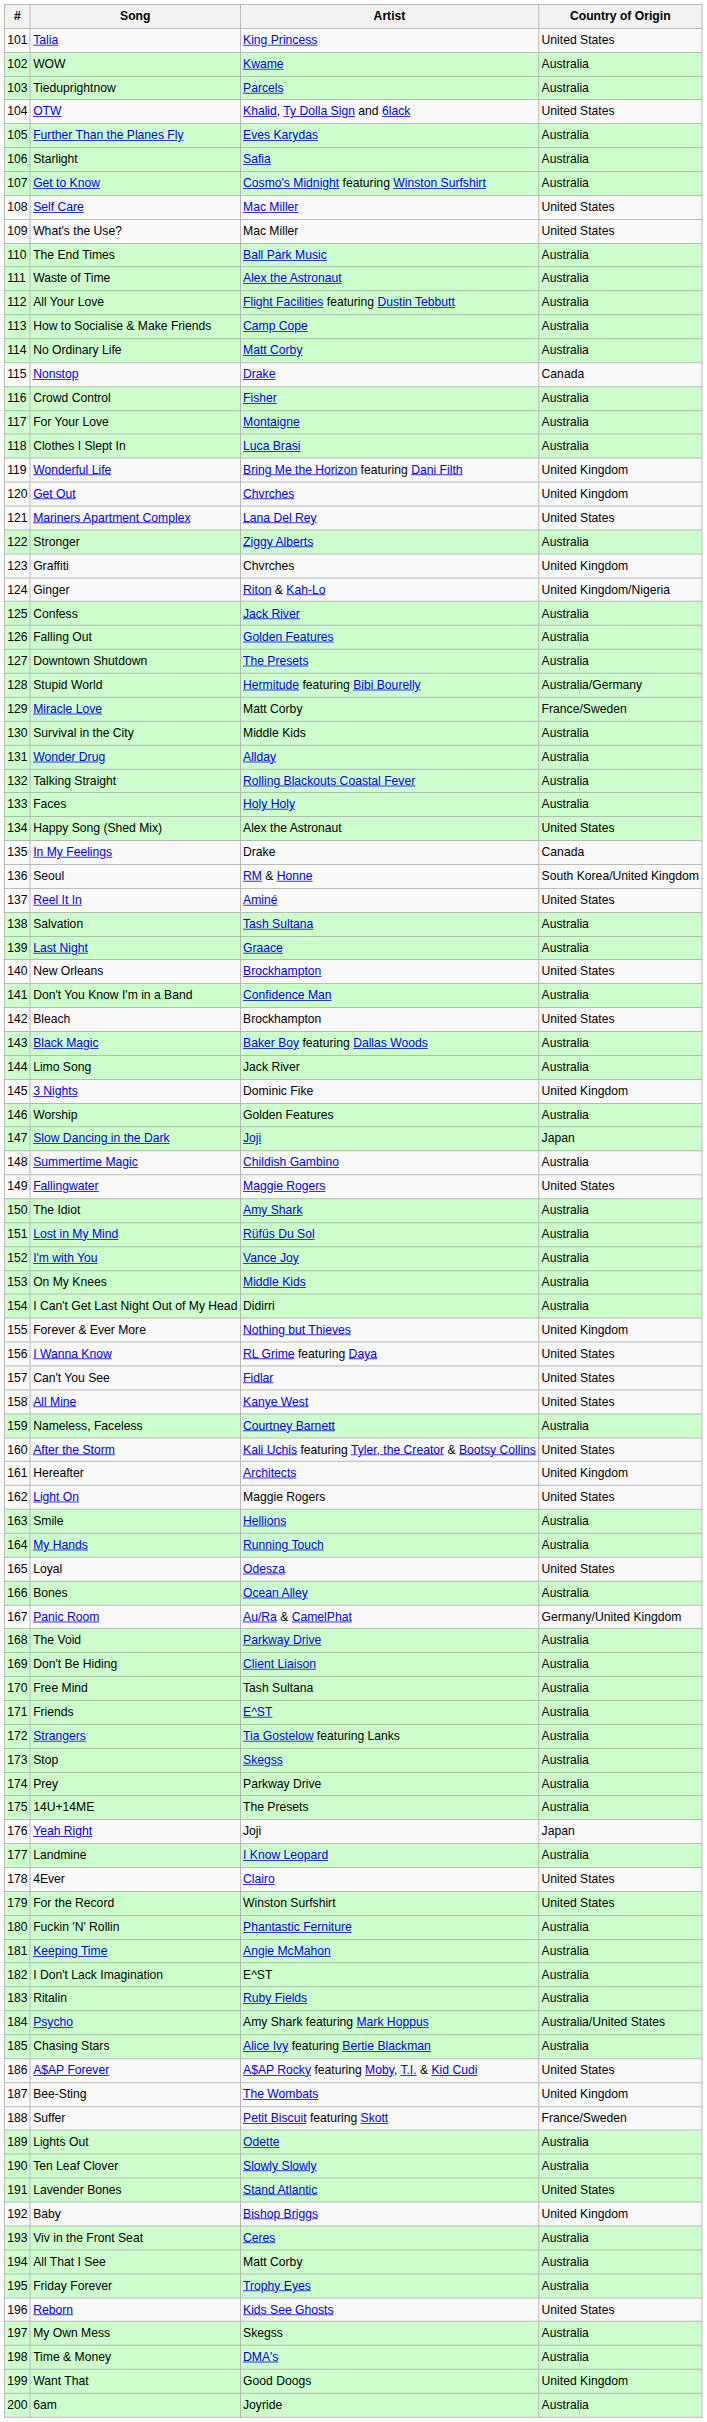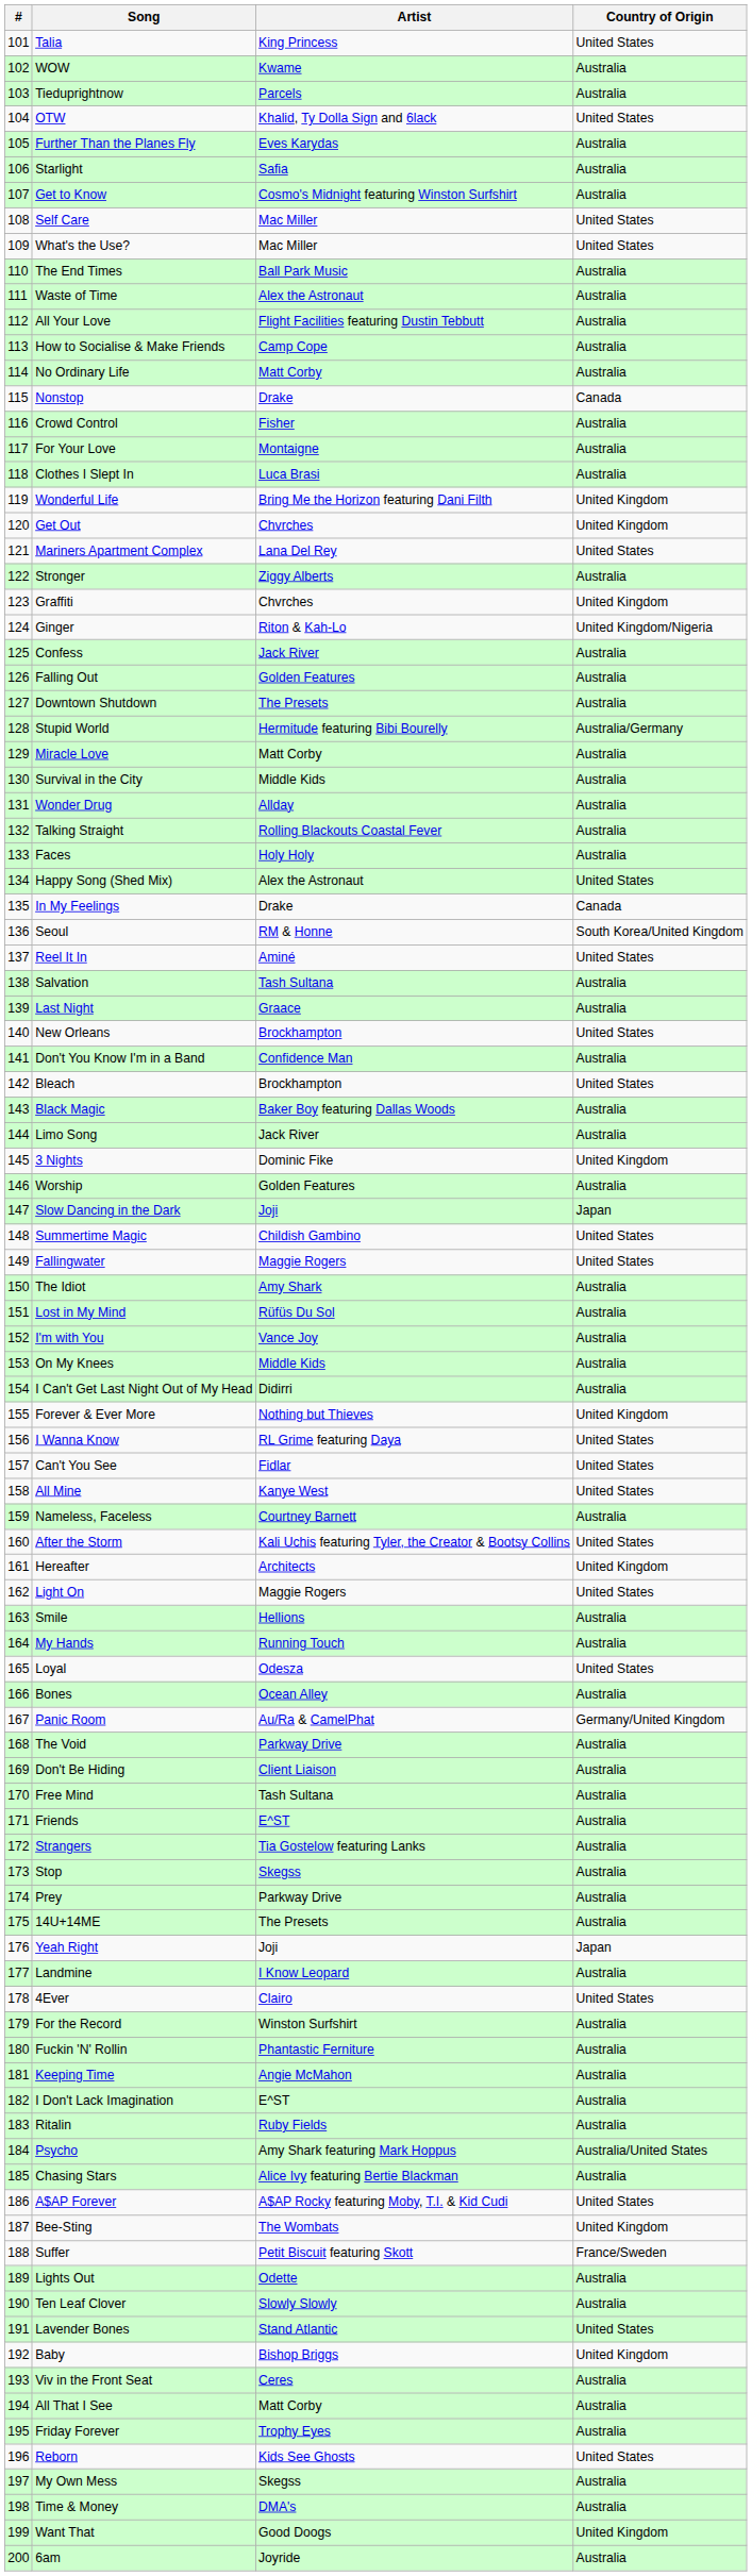 <table class="wikitable sortable mw-collapsible mw-collapsed" style="font-size:0.95em;line-height:1.5em;">
 <tr>
 <th>#</th>
 <th>Song</th>
 <th>Artist</th>
 <th>Country of Origin</th>
 </tr>
 <tr>
 <td>101</td>
 <td><a href='#'>Talia</a></td>
 <td><a href='#'>King Princess</a></td>
 <td>United States</td>
 </tr>
 <tr style="background-color: #ccffcc">
 <td>102</td>
 <td>WOW</td>
 <td><a href='#'>Kwame</a></td>
 <td>Australia</td>
 </tr>
 <tr style="background-color: #ccffcc">
 <td>103</td>
 <td>Tieduprightnow</td>
 <td><a href='#'>Parcels</a></td>
 <td>Australia</td>
 </tr>
 <tr>
 <td>104</td>
 <td><a href='#'>OTW</a></td>
 <td><a href='#'>Khalid</a>, <a href='#'>Ty Dolla Sign</a> and <a href='#'>6lack</a></td>
 <td>United States</td>
 </tr>
 <tr style="background-color: #ccffcc">
 <td>105</td>
 <td><a href='#'>Further Than the Planes Fly</a></td>
 <td><a href='#'>Eves Karydas</a></td>
 <td>Australia</td>
 </tr>
 <tr style="background-color: #ccffcc">
 <td>106</td>
 <td>Starlight</td>
 <td><a href='#'>Safia</a></td>
 <td>Australia</td>
 </tr>
 <tr style="background-color: #ccffcc">
 <td>107</td>
 <td><a href='#'>Get to Know</a></td>
 <td><a href='#'>Cosmo's Midnight</a> featuring <a href='#'>Winston Surfshirt</a></td>
 <td>Australia</td>
 </tr>
 <tr>
 <td>108</td>
 <td><a href='#'>Self Care</a></td>
 <td><a href='#'>Mac Miller</a></td>
 <td>United States</td>
 </tr>
 <tr>
 <td>109</td>
 <td>What's the Use?</td>
 <td>Mac Miller</td>
 <td>United States</td>
 </tr>
 <tr style="background-color: #ccffcc">
 <td>110</td>
 <td>The End Times</td>
 <td><a href='#'>Ball Park Music</a></td>
 <td>Australia</td>
 </tr>
 <tr style="background-color: #ccffcc">
 <td>111</td>
 <td>Waste of Time</td>
 <td><a href='#'>Alex the Astronaut</a></td>
 <td>Australia</td>
 </tr>
 <tr style="background-color: #ccffcc">
 <td>112</td>
 <td>All Your Love</td>
 <td><a href='#'>Flight Facilities</a> featuring <a href='#'>Dustin Tebbutt</a></td>
 <td>Australia</td>
 </tr>
 <tr style="background-color: #ccffcc">
 <td>113</td>
 <td>How to Socialise & Make Friends</td>
 <td><a href='#'>Camp Cope</a></td>
 <td>Australia</td>
 </tr>
 <tr style="background-color: #ccffcc">
 <td>114</td>
 <td>No Ordinary Life</td>
 <td><a href='#'>Matt Corby</a></td>
 <td>Australia</td>
 </tr>
 <tr>
 <td>115</td>
 <td><a href='#'>Nonstop</a></td>
 <td><a href='#'>Drake</a></td>
 <td>Canada</td>
 </tr>
 <tr style="background-color: #ccffcc">
 <td>116</td>
 <td>Crowd Control</td>
 <td><a href='#'>Fisher</a></td>
 <td>Australia</td>
 </tr>
 <tr style="background-color: #ccffcc">
 <td>117</td>
 <td>For Your Love</td>
 <td><a href='#'>Montaigne</a></td>
 <td>Australia</td>
 </tr>
 <tr style="background-color: #ccffcc">
 <td>118</td>
 <td>Clothes I Slept In</td>
 <td><a href='#'>Luca Brasi</a></td>
 <td>Australia</td>
 </tr>
 <tr>
 <td>119</td>
 <td><a href='#'>Wonderful Life</a></td>
 <td><a href='#'>Bring Me the Horizon</a> featuring <a href='#'>Dani Filth</a></td>
 <td>United Kingdom</td>
 </tr>
 <tr>
 <td>120</td>
 <td><a href='#'>Get Out</a></td>
 <td><a href='#'>Chvrches</a></td>
 <td>United Kingdom</td>
 </tr>
 <tr>
 <td>121</td>
 <td><a href='#'>Mariners Apartment Complex</a></td>
 <td><a href='#'>Lana Del Rey</a></td>
 <td>United States</td>
 </tr>
 <tr style="background-color: #ccffcc">
 <td>122</td>
 <td>Stronger</td>
 <td><a href='#'>Ziggy Alberts</a></td>
 <td>Australia</td>
 </tr>
 <tr>
 <td>123</td>
 <td>Graffiti</td>
 <td>Chvrches</td>
 <td>United Kingdom</td>
 </tr>
 <tr>
 <td>124</td>
 <td>Ginger</td>
 <td><a href='#'>Riton</a> & <a href='#'>Kah-Lo</a></td>
 <td>United Kingdom/Nigeria</td>
 </tr>
 <tr style="background-color: #ccffcc">
 <td>125</td>
 <td>Confess</td>
 <td><a href='#'>Jack River</a></td>
 <td>Australia</td>
 </tr>
 <tr style="background-color: #ccffcc">
 <td>126</td>
 <td>Falling Out</td>
 <td><a href='#'>Golden Features</a></td>
 <td>Australia</td>
 </tr>
 <tr style="background-color: #ccffcc">
 <td>127</td>
 <td>Downtown Shutdown</td>
 <td><a href='#'>The Presets</a></td>
 <td>Australia</td>
 </tr>
 <tr style="background-color: #ccffcc">
 <td>128</td>
 <td>Stupid World</td>
 <td><a href='#'>Hermitude</a> featuring <a href='#'>Bibi Bourelly</a></td>
 <td>Australia/Germany</td>
 </tr>
 <tr style="background-color: #ccffcc">
 <td>129</td>
 <td><a href='#'>Miracle Love</a></td>
 <td>Matt Corby</td>
-<td>France/Sweden</td>
+<td>Australia</td>
 </tr>
 <tr style="background-color: #ccffcc">
 <td>130</td>
 <td>Survival in the City</td>
 <td>Middle Kids</td>
 <td>Australia</td>
 </tr>
 <tr style="background-color: #ccffcc">
 <td>131</td>
 <td><a href='#'>Wonder Drug</a></td>
 <td><a href='#'>Allday</a></td>
 <td>Australia</td>
 </tr>
 <tr style="background-color: #ccffcc">
 <td>132</td>
 <td>Talking Straight</td>
 <td><a href='#'>Rolling Blackouts Coastal Fever</a></td>
 <td>Australia</td>
 </tr>
 <tr style="background-color: #ccffcc">
 <td>133</td>
 <td>Faces</td>
 <td><a href='#'>Holy Holy</a></td>
 <td>Australia</td>
 </tr>
 <tr style="background-color: #ccffcc">
 <td>134</td>
 <td>Happy Song (Shed Mix)</td>
 <td>Alex the Astronaut</td>
 <td>United States</td>
 </tr>
 <tr>
 <td>135</td>
 <td><a href='#'>In My Feelings</a></td>
 <td>Drake</td>
 <td>Canada</td>
 </tr>
 <tr>
 <td>136</td>
 <td>Seoul</td>
 <td><a href='#'>RM</a> & <a href='#'>Honne</a></td>
 <td>South Korea/United Kingdom</td>
 </tr>
 <tr>
 <td>137</td>
 <td><a href='#'>Reel It In</a></td>
 <td><a href='#'>Aminé</a></td>
 <td>United States</td>
 </tr>
 <tr style="background-color: #ccffcc">
 <td>138</td>
 <td>Salvation</td>
 <td><a href='#'>Tash Sultana</a></td>
 <td>Australia</td>
 </tr>
 <tr style="background-color: #ccffcc">
 <td>139</td>
 <td><a href='#'>Last Night</a></td>
 <td><a href='#'>Graace</a></td>
 <td>Australia</td>
 </tr>
 <tr>
 <td>140</td>
 <td>New Orleans</td>
 <td><a href='#'>Brockhampton</a></td>
 <td>United States</td>
 </tr>
 <tr style="background-color: #ccffcc">
 <td>141</td>
 <td>Don't You Know I'm in a Band</td>
 <td><a href='#'>Confidence Man</a></td>
 <td>Australia</td>
 </tr>
 <tr>
 <td>142</td>
 <td>Bleach</td>
 <td>Brockhampton</td>
 <td>United States</td>
 </tr>
 <tr style="background-color: #ccffcc">
 <td>143</td>
 <td><a href='#'>Black Magic</a></td>
 <td><a href='#'>Baker Boy</a> featuring <a href='#'>Dallas Woods</a></td>
 <td>Australia</td>
 </tr>
 <tr style="background-color: #ccffcc">
 <td>144</td>
 <td>Limo Song</td>
 <td>Jack River</td>
 <td>Australia</td>
 </tr>
 <tr>
 <td>145</td>
 <td><a href='#'>3 Nights</a></td>
 <td>Dominic Fike</td>
 <td>United Kingdom</td>
 </tr>
 <tr style="background-color: #ccffcc">
 <td>146</td>
 <td>Worship</td>
 <td>Golden Features</td>
 <td>Australia</td>
 </tr>
 <tr style="background-color: #ccffcc">
 <td>147</td>
 <td><a href='#'>Slow Dancing in the Dark</a></td>
 <td><a href='#'>Joji</a></td>
 <td>Japan</td>
 </tr>
 <tr>
 <td>148</td>
 <td><a href='#'>Summertime Magic</a></td>
 <td><a href='#'>Childish Gambino</a></td>
-<td>Australia</td>
+<td>United States</td>
 </tr>
 <tr>
 <td>149</td>
 <td><a href='#'>Fallingwater</a></td>
 <td><a href='#'>Maggie Rogers</a></td>
 <td>United States</td>
 </tr>
 <tr style="background-color: #ccffcc">
 <td>150</td>
 <td>The Idiot</td>
 <td><a href='#'>Amy Shark</a></td>
 <td>Australia</td>
 </tr>
 <tr style="background-color: #ccffcc">
 <td>151</td>
 <td><a href='#'>Lost in My Mind</a></td>
 <td><a href='#'>Rüfüs Du Sol</a></td>
 <td>Australia</td>
 </tr>
 <tr style="background-color: #ccffcc">
 <td>152</td>
 <td><a href='#'>I'm with You</a></td>
 <td><a href='#'>Vance Joy</a></td>
 <td>Australia</td>
 </tr>
 <tr style="background-color: #ccffcc">
 <td>153</td>
 <td>On My Knees</td>
 <td><a href='#'>Middle Kids</a></td>
 <td>Australia</td>
 </tr>
 <tr style="background-color: #ccffcc">
 <td>154</td>
 <td>I Can't Get Last Night Out of My Head</td>
 <td>Didirri</td>
 <td>Australia</td>
 </tr>
 <tr>
 <td>155</td>
 <td>Forever & Ever More</td>
 <td><a href='#'>Nothing but Thieves</a></td>
 <td>United Kingdom</td>
 </tr>
 <tr>
 <td>156</td>
 <td><a href='#'>I Wanna Know</a></td>
 <td><a href='#'>RL Grime</a> featuring <a href='#'>Daya</a></td>
 <td>United States</td>
 </tr>
 <tr>
 <td>157</td>
 <td>Can't You See</td>
 <td><a href='#'>Fidlar</a></td>
 <td>United States</td>
 </tr>
 <tr>
 <td>158</td>
 <td><a href='#'>All Mine</a></td>
 <td><a href='#'>Kanye West</a></td>
 <td>United States</td>
 </tr>
 <tr style="background-color: #ccffcc">
 <td>159</td>
 <td>Nameless, Faceless</td>
 <td><a href='#'>Courtney Barnett</a></td>
 <td>Australia</td>
 </tr>
 <tr>
 <td>160</td>
 <td><a href='#'>After the Storm</a></td>
 <td><a href='#'>Kali Uchis</a> featuring <a href='#'>Tyler, the Creator</a> & <a href='#'>Bootsy Collins</a></td>
 <td>United States</td>
 </tr>
 <tr>
 <td>161</td>
 <td>Hereafter</td>
 <td><a href='#'>Architects</a></td>
 <td>United Kingdom</td>
 </tr>
 <tr>
 <td>162</td>
 <td><a href='#'>Light On</a></td>
 <td>Maggie Rogers</td>
 <td>United States</td>
 </tr>
 <tr style="background-color: #ccffcc">
 <td>163</td>
 <td>Smile</td>
 <td><a href='#'>Hellions</a></td>
 <td>Australia</td>
 </tr>
 <tr style="background-color: #ccffcc">
 <td>164</td>
 <td><a href='#'>My Hands</a></td>
 <td><a href='#'>Running Touch</a></td>
 <td>Australia</td>
 </tr>
 <tr>
 <td>165</td>
 <td>Loyal</td>
 <td><a href='#'>Odesza</a></td>
 <td>United States</td>
 </tr>
 <tr style="background-color: #ccffcc">
 <td>166</td>
 <td>Bones</td>
 <td><a href='#'>Ocean Alley</a></td>
 <td>Australia</td>
 </tr>
 <tr>
 <td>167</td>
 <td><a href='#'>Panic Room</a></td>
 <td><a href='#'>Au/Ra</a> & <a href='#'>CamelPhat</a></td>
 <td>Germany/United Kingdom</td>
 </tr>
 <tr style="background-color: #ccffcc">
 <td>168</td>
 <td>The Void</td>
 <td><a href='#'>Parkway Drive</a></td>
 <td>Australia</td>
 </tr>
 <tr style="background-color: #ccffcc">
 <td>169</td>
 <td>Don't Be Hiding</td>
 <td><a href='#'>Client Liaison</a></td>
 <td>Australia</td>
 </tr>
 <tr style="background-color: #ccffcc">
 <td>170</td>
 <td>Free Mind</td>
 <td>Tash Sultana</td>
 <td>Australia</td>
 </tr>
 <tr style="background-color: #ccffcc">
 <td>171</td>
 <td>Friends</td>
 <td><a href='#'>E^ST</a></td>
 <td>Australia</td>
 </tr>
 <tr style="background-color: #ccffcc">
 <td>172</td>
 <td><a href='#'>Strangers</a></td>
 <td><a href='#'>Tia Gostelow</a> featuring Lanks</td>
 <td>Australia</td>
 </tr>
 <tr style="background-color: #ccffcc">
 <td>173</td>
 <td>Stop</td>
 <td><a href='#'>Skegss</a></td>
 <td>Australia</td>
 </tr>
 <tr style="background-color: #ccffcc">
 <td>174</td>
 <td>Prey</td>
 <td>Parkway Drive</td>
 <td>Australia</td>
 </tr>
 <tr style="background-color: #ccffcc">
 <td>175</td>
 <td>14U+14ME</td>
 <td>The Presets</td>
 <td>Australia</td>
 </tr>
 <tr>
 <td>176</td>
 <td><a href='#'>Yeah Right</a></td>
 <td>Joji</td>
 <td>Japan</td>
 </tr>
 <tr style="background-color: #ccffcc">
 <td>177</td>
 <td>Landmine</td>
 <td><a href='#'>I Know Leopard</a></td>
 <td>Australia</td>
 </tr>
 <tr>
 <td>178</td>
 <td>4Ever</td>
 <td><a href='#'>Clairo</a></td>
 <td>United States</td>
 </tr>
 <tr style="background-color: #ccffcc">
 <td>179</td>
 <td>For the Record</td>
 <td>Winston Surfshirt</td>
-<td>United States</td>
+<td>Australia</td>
 </tr>
 <tr style="background-color: #ccffcc">
 <td>180</td>
 <td>Fuckin 'N' Rollin</td>
 <td><a href='#'>Phantastic Ferniture</a></td>
 <td>Australia</td>
 </tr>
 <tr style="background-color: #ccffcc">
 <td>181</td>
 <td><a href='#'>Keeping Time</a></td>
 <td><a href='#'>Angie McMahon</a></td>
 <td>Australia</td>
 </tr>
 <tr style="background-color: #ccffcc">
 <td>182</td>
 <td>I Don't Lack Imagination</td>
 <td>E^ST</td>
 <td>Australia</td>
 </tr>
 <tr style="background-color: #ccffcc">
 <td>183</td>
 <td>Ritalin</td>
 <td><a href='#'>Ruby Fields</a></td>
 <td>Australia</td>
 </tr>
 <tr style="background-color: #ccffcc">
 <td>184</td>
 <td><a href='#'>Psycho</a></td>
 <td>Amy Shark featuring <a href='#'>Mark Hoppus</a></td>
 <td>Australia/United States</td>
 </tr>
 <tr style="background-color: #ccffcc">
 <td>185</td>
 <td>Chasing Stars</td>
 <td><a href='#'>Alice Ivy</a> featuring <a href='#'>Bertie Blackman</a></td>
 <td>Australia</td>
 </tr>
 <tr>
 <td>186</td>
 <td><a href='#'>A$AP Forever</a></td>
 <td><a href='#'>A$AP Rocky</a> featuring <a href='#'>Moby</a>, <a href='#'>T.I.</a> & <a href='#'>Kid Cudi</a></td>
 <td>United States</td>
 </tr>
 <tr>
 <td>187</td>
 <td>Bee-Sting</td>
 <td><a href='#'>The Wombats</a></td>
 <td>United Kingdom</td>
 </tr>
 <tr>
 <td>188</td>
 <td>Suffer</td>
 <td><a href='#'>Petit Biscuit</a> featuring <a href='#'>Skott</a></td>
 <td>France/Sweden</td>
 </tr>
 <tr style="background-color: #ccffcc">
 <td>189</td>
 <td>Lights Out</td>
 <td><a href='#'>Odette</a></td>
 <td>Australia</td>
 </tr>
 <tr style="background-color: #ccffcc">
 <td>190</td>
 <td>Ten Leaf Clover</td>
 <td><a href='#'>Slowly Slowly</a></td>
 <td>Australia</td>
 </tr>
 <tr style="background-color: #ccffcc">
 <td>191</td>
 <td>Lavender Bones</td>
 <td><a href='#'>Stand Atlantic</a></td>
 <td>United States</td>
 </tr>
 <tr>
 <td>192</td>
 <td>Baby</td>
 <td><a href='#'>Bishop Briggs</a></td>
 <td>United Kingdom</td>
 </tr>
 <tr style="background-color: #ccffcc">
 <td>193</td>
 <td>Viv in the Front Seat</td>
 <td><a href='#'>Ceres</a></td>
 <td>Australia</td>
 </tr>
 <tr style="background-color: #ccffcc">
 <td>194</td>
 <td>All That I See</td>
 <td>Matt Corby</td>
 <td>Australia</td>
 </tr>
 <tr style="background-color: #ccffcc">
 <td>195</td>
 <td>Friday Forever</td>
 <td><a href='#'>Trophy Eyes</a></td>
 <td>Australia</td>
 </tr>
 <tr>
 <td>196</td>
 <td><a href='#'>Reborn</a></td>
 <td><a href='#'>Kids See Ghosts</a></td>
 <td>United States</td>
 </tr>
 <tr style="background-color: #ccffcc">
 <td>197</td>
 <td>My Own Mess</td>
 <td>Skegss</td>
 <td>Australia</td>
 </tr>
 <tr style="background-color: #ccffcc">
 <td>198</td>
 <td>Time & Money</td>
 <td><a href='#'>DMA's</a></td>
 <td>Australia</td>
 </tr>
 <tr style="background-color: #ccffcc">
 <td>199</td>
 <td>Want That</td>
 <td>Good Doogs</td>
 <td>United Kingdom</td>
 </tr>
 <tr style="background-color: #ccffcc">
 <td>200</td>
 <td>6am</td>
 <td>Joyride</td>
 <td>Australia</td>
 </tr>
 </table>
